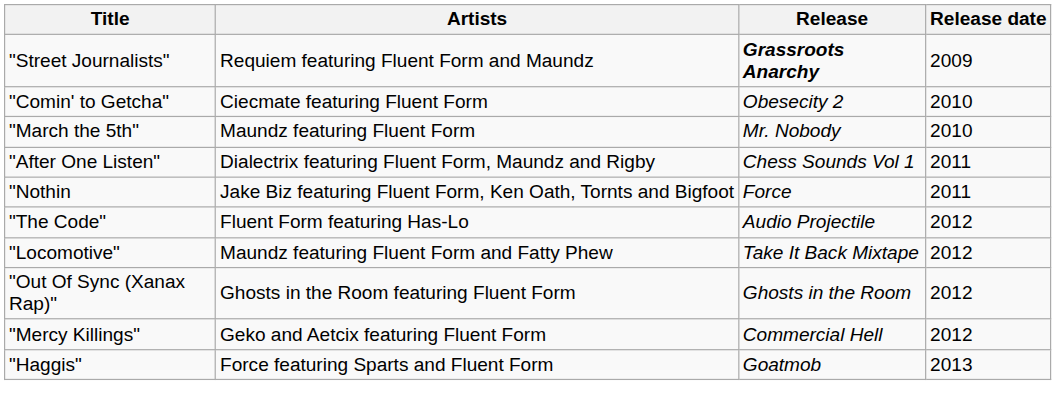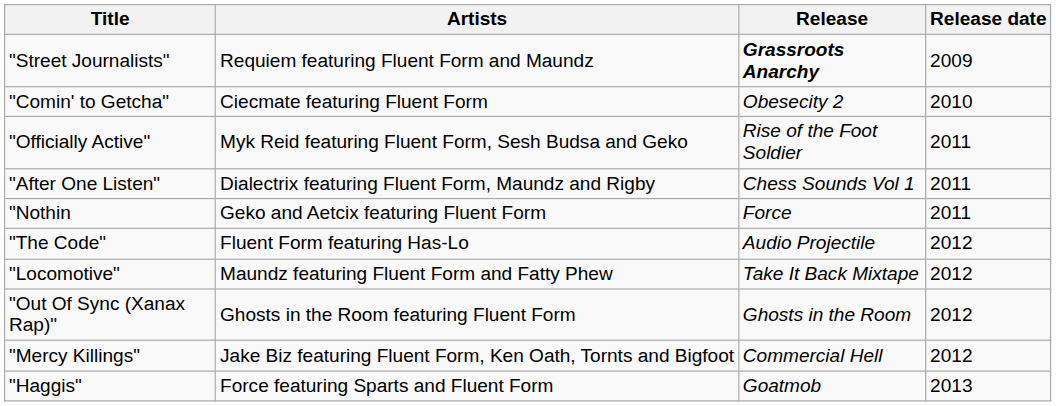 <table class="wikitable">
 <tr>
 <th width=170>Title</th>
 <th>Artists</th>
 <th width=150>Release</th>
 <th>Release date</th>
 </tr>
 <tr>
 <td>"Street Journalists"</td>
 <td>Requiem featuring Fluent Form and Maundz</td>
 <td><strong><em>Grassroots Anarchy</em></strong></td>
 <td>2009</td>
 </tr>
 <tr>
 <td>"Comin' to Getcha"</td>
 <td>Ciecmate featuring Fluent Form</td>
 <td><em>Obesecity 2</em></td>
 <td>2010</td>
 </tr>
 <tr>
-<td>"March the 5th"</td>
-<td>Maundz featuring Fluent Form</td>
-<td><em>Mr. Nobody</em></td>
-<td>2010</td>
+<td>"Officially Active"</td>
+<td>Myk Reid featuring Fluent Form, Sesh Budsa and Geko</td>
+<td><em>Rise of the Foot Soldier</em></td>
+<td>2011</td>
 </tr>
 <tr>
 <td>"After One Listen"</td>
 <td>Dialectrix featuring Fluent Form, Maundz and Rigby</td>
 <td><em>Chess Sounds Vol 1</em></td>
 <td>2011</td>
 </tr>
 <tr>
 <td>"Nothin</td>
-<td>Jake Biz featuring Fluent Form, Ken Oath, Tornts and Bigfoot</td>
+<td>Geko and Aetcix featuring Fluent Form</td>
 <td><em>Force</em></td>
 <td>2011</td>
 </tr>
 <tr>
 <td>"The Code"</td>
 <td>Fluent Form featuring Has-Lo</td>
 <td><em>Audio Projectile</em></td>
 <td>2012</td>
 </tr>
 <tr>
 <td>"Locomotive"</td>
 <td>Maundz featuring Fluent Form and Fatty Phew</td>
 <td><em>Take It Back Mixtape</em></td>
 <td>2012</td>
 </tr>
 <tr>
 <td>"Out Of Sync (Xanax Rap)"</td>
 <td>Ghosts in the Room featuring Fluent Form</td>
 <td><em>Ghosts in the Room</em></td>
 <td>2012</td>
 </tr>
 <tr>
 <td>"Mercy Killings"</td>
-<td>Geko and Aetcix featuring Fluent Form</td>
+<td>Jake Biz featuring Fluent Form, Ken Oath, Tornts and Bigfoot</td>
 <td><em>Commercial Hell</em></td>
 <td>2012</td>
 </tr>
 <tr>
 <td>"Haggis"</td>
 <td>Force featuring Sparts and Fluent Form</td>
 <td><em>Goatmob</em></td>
 <td>2013</td>
 </tr>
 </table>
